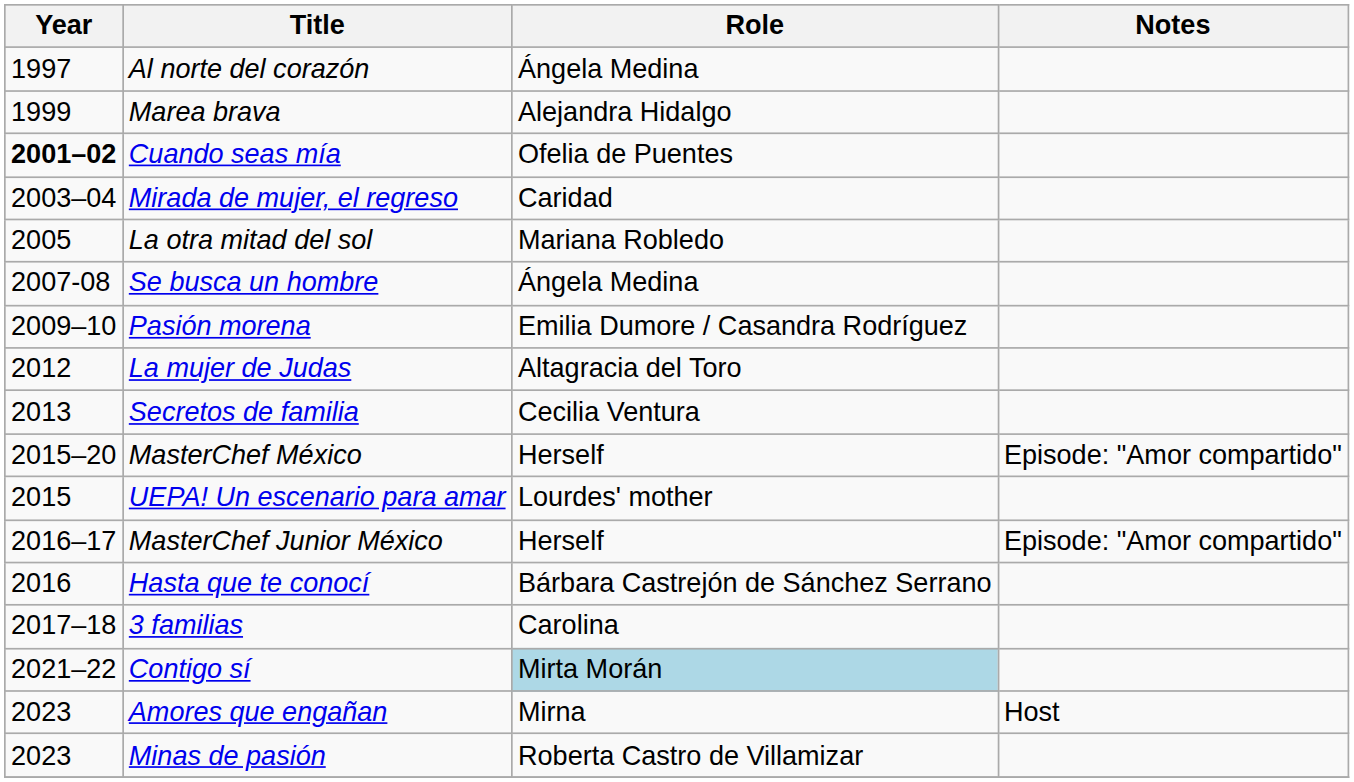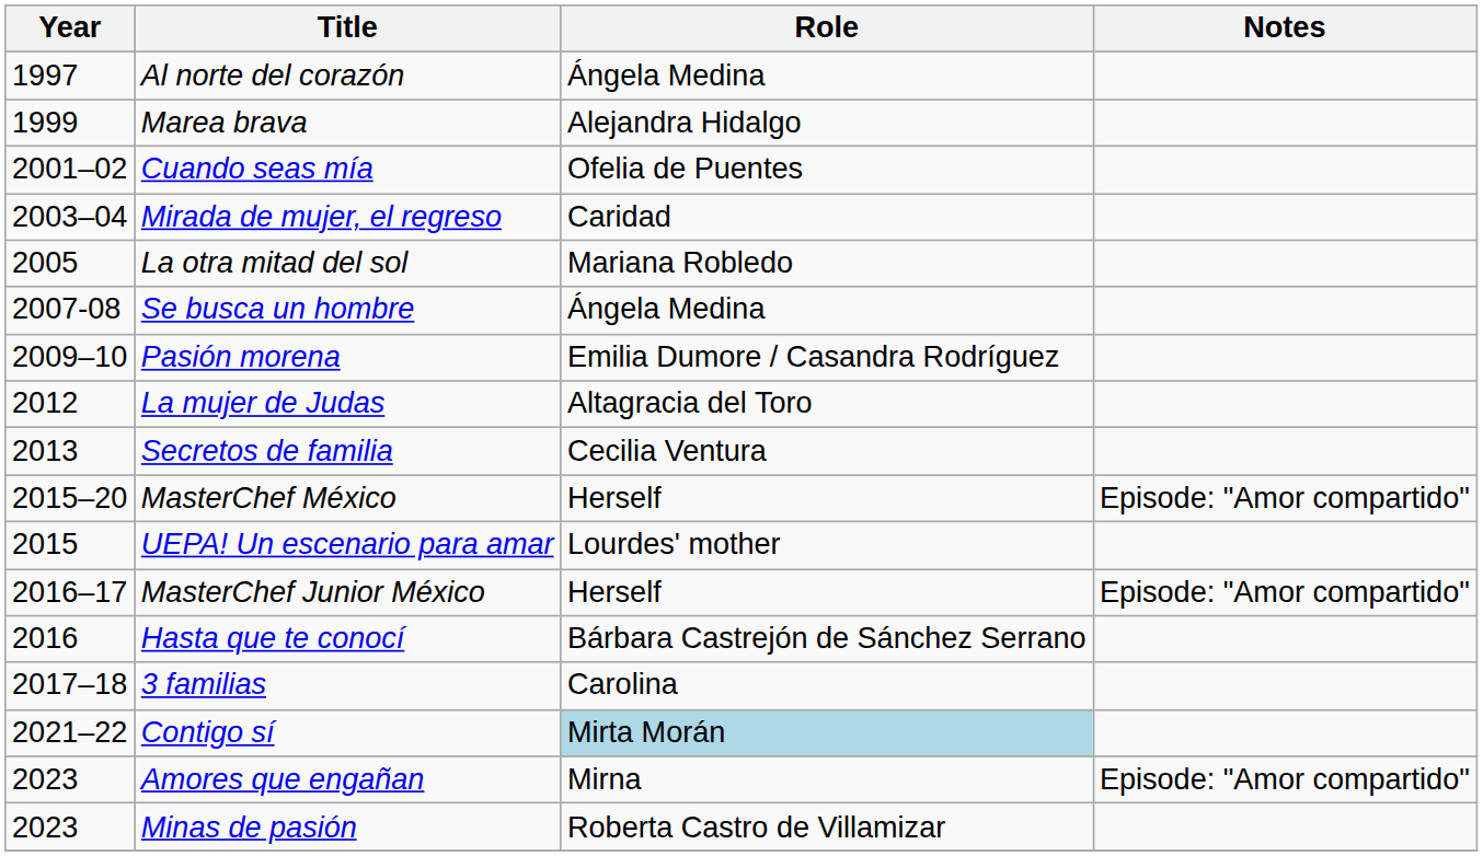 <table class="wikitable sortable">
 <tr>
 <th>Year</th>
 <th>Title</th>
 <th>Role</th>
 <th>Notes</th>
 </tr>
 <tr>
 <td>1997</td>
 <td><em>Al norte del corazón</em></td>
 <td>Ángela Medina</td>
 <td></td>
 </tr>
 <tr>
 <td>1999</td>
 <td><em>Marea brava</em></td>
 <td>Alejandra Hidalgo</td>
 <td></td>
 </tr>
 <tr>
-<td><strong>2001–02</strong></td>
+<td>2001–02</td>
 <td><em><a href='#'>Cuando seas mía</a></em></td>
 <td>Ofelia de Puentes</td>
 <td></td>
 </tr>
 <tr>
 <td>2003–04</td>
 <td><em><a href='#'>Mirada de mujer, el regreso</a></em></td>
 <td>Caridad</td>
 <td></td>
 </tr>
 <tr>
 <td>2005</td>
 <td><em>La otra mitad del sol</em></td>
 <td>Mariana Robledo</td>
 <td></td>
 </tr>
 <tr>
 <td>2007-08</td>
 <td><em><a href='#'>Se busca un hombre</a></em></td>
 <td>Ángela Medina</td>
 <td></td>
 </tr>
 <tr>
 <td>2009–10</td>
 <td><em><a href='#'>Pasión morena</a></em></td>
 <td>Emilia Dumore / Casandra Rodríguez</td>
 <td></td>
 </tr>
 <tr>
 <td>2012</td>
 <td><em><a href='#'>La mujer de Judas</a></em></td>
 <td>Altagracia del Toro</td>
 <td></td>
 </tr>
 <tr>
 <td>2013</td>
 <td><em><a href='#'>Secretos de familia</a></em></td>
 <td>Cecilia Ventura</td>
 <td></td>
 </tr>
 <tr>
 <td>2015–20</td>
 <td><em>MasterChef México</em></td>
 <td>Herself</td>
 <td>Episode: "Amor compartido"</td>
 </tr>
 <tr>
 <td>2015</td>
 <td><em><a href='#'>UEPA! Un escenario para amar</a></em></td>
 <td>Lourdes' mother</td>
 <td></td>
 </tr>
 <tr>
 <td>2016–17</td>
 <td><em>MasterChef Junior México</em></td>
 <td>Herself</td>
 <td>Episode: "Amor compartido"</td>
 </tr>
 <tr>
 <td>2016</td>
 <td><em><a href='#'>Hasta que te conocí</a></em></td>
 <td>Bárbara Castrejón de Sánchez Serrano</td>
 <td></td>
 </tr>
 <tr>
 <td>2017–18</td>
 <td><em><a href='#'>3 familias</a></em></td>
 <td>Carolina</td>
 <td></td>
 </tr>
 <tr>
 <td>2021–22</td>
 <td><em><a href='#'>Contigo sí</a></em></td>
 <td style="background: lightblue;">Mirta Morán</td>
 <td></td>
 </tr>
 <tr>
 <td>2023</td>
 <td><em><a href='#'>Amores que engañan</a></em></td>
 <td>Mirna</td>
-<td>Host</td>
+<td>Episode: "Amor compartido"</td>
 </tr>
 <tr>
 <td>2023</td>
 <td><em><a href='#'>Minas de pasión</a></em></td>
 <td>Roberta Castro de Villamizar</td>
 <td></td>
 </tr>
 <tr>
 </tr>
 </table>
